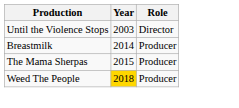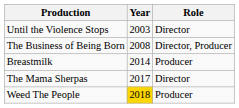 <table class="wikitable">
 <tr>
 <th>Production</th>
 <th>Year</th>
 <th>Role</th>
 </tr>
 <tr>
 <td>Until the Violence Stops</td>
 <td>2003</td>
 <td>Director</td>
 </tr>
 <tr>
+<td>The Business of Being Born</td>
+<td>2008</td>
+<td>Director, Producer</td>
+</tr>
+<tr>
 <td>Breastmilk</td>
 <td>2014</td>
 <td>Producer</td>
 </tr>
 <tr>
 <td>The Mama Sherpas</td>
-<td>2015</td>
-<td>Producer</td>
+<td>2017</td>
+<td>Director</td>
 </tr>
 <tr>
 <td>Weed The People</td>
 <td style="background: gold;">2018</td>
 <td>Producer</td>
 </tr>
 </table>
